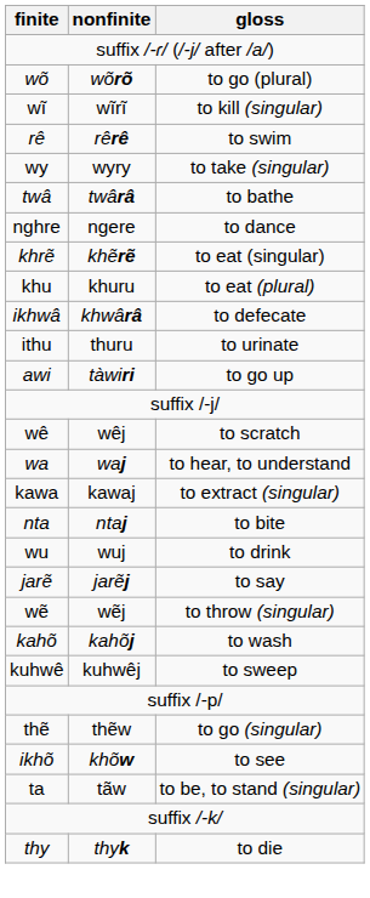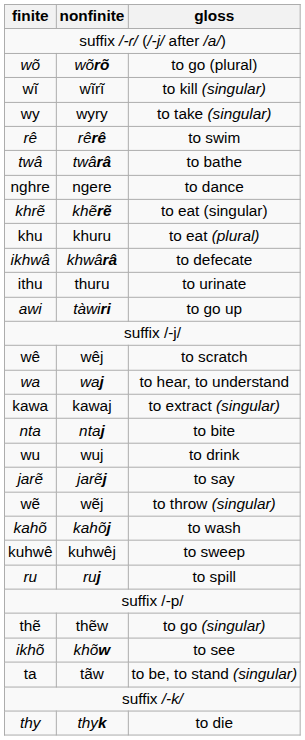 <table class="wikitable" style="text-align: center;">
 <tr>
 <th>finite</th>
 <th>nonfinite</th>
 <th>gloss</th>
 </tr>
 <tr>
 <td colspan="3">suffix <em>/-ɾ/</em> (<em>/-j/</em> after <em>/a/</em>)</td>
 </tr>
 <tr>
 <td><em>wõ</em></td>
 <td><em>wõ<strong>rõ<strong><em></td>
 <td>to go </em>(plural)<em></td>
 </tr>
 <tr>
 <td></em>wĩ<em></td>
 <td></em>wĩ</strong>rĩ</em></strong></td>
 <td>to kill <em>(singular)</em></td>
 </tr>
 <tr>
+<td></em>wy<em></td>
+<td></em>wy</strong>ry</em></strong></td>
+<td>to take <em>(singular)</em></td>
+</tr>
+<tr>
 <td><em>rê</em></td>
 <td><em>rê<strong>rê<strong><em></td>
 <td>to swim</td>
-</tr>
-<tr>
-<td></em>wy<em></td>
-<td></em>wy</strong>ry</em></strong></td>
-<td>to take <em>(singular)</em></td>
 </tr>
 <tr>
 <td><em>twâ</em></td>
 <td><em>twâ<strong>râ<strong><em></td>
 <td>to bathe</td>
 </tr>
 <tr>
 <td></em>nghre<em></td>
 <td></em>nge</strong>re</em></strong></td>
 <td>to dance</td>
 </tr>
 <tr>
 <td><em>khrẽ</em></td>
 <td><em>khẽ<strong>rẽ<strong><em></td>
 <td>to eat </em>(singular)<em></td>
 </tr>
 <tr>
 <td></em>khu<em></td>
 <td></em>khu</strong>ru</em></strong></td>
 <td>to eat <em>(plural)</em></td>
 </tr>
 <tr>
 <td><em>ikhwâ</em></td>
 <td><em>khwâ<strong>râ<strong><em></td>
 <td>to defecate</td>
 </tr>
 <tr>
 <td></em>ithu<em></td>
 <td></em>thu</strong>ru</em></strong></td>
 <td>to urinate</td>
 </tr>
 <tr>
 <td><em>awi</em></td>
 <td><em>tàwi<strong>ri<strong><em></td>
 <td>to go up</td>
 </tr>
 <tr>
 <td colspan="3">suffix </em>/-j/<em></td>
 </tr>
 <tr>
 <td></em>wê<em></td>
 <td></em>wê</strong>j</em></strong></td>
 <td>to scratch</td>
 </tr>
 <tr>
 <td><em>wa</em></td>
 <td><em>wa<strong>j<strong><em></td>
 <td>to hear, to understand</td>
 </tr>
 <tr>
 <td></em>kawa<em></td>
 <td></em>kawa</strong>j</em></strong></td>
 <td>to extract <em>(singular)</em></td>
 </tr>
 <tr>
 <td><em>nta</em></td>
 <td><em>nta<strong>j<strong><em></td>
 <td>to bite</td>
 </tr>
 <tr>
 <td></em>wu<em></td>
 <td></em>wu</strong>j</em></strong></td>
 <td>to drink</td>
 </tr>
 <tr>
 <td><em>jarẽ</em></td>
 <td><em>jarẽ<strong>j<strong><em></td>
 <td>to say</td>
 </tr>
 <tr>
 <td></em>wẽ<em></td>
 <td></em>wẽ</strong>j</em></strong></td>
 <td>to throw <em>(singular)</em></td>
 </tr>
 <tr>
 <td><em>kahõ</em></td>
 <td><em>kahõ<strong>j<strong><em></td>
 <td>to wash</td>
 </tr>
 <tr>
 <td></em>kuhwê<em></td>
 <td></em>kuhwê</strong>j</em></strong></td>
 <td>to sweep</td>
 </tr>
 <tr>
+<td><em>ru</em></td>
+<td><em>ru<strong>j<strong><em></td>
+<td>to spill</td>
+</tr>
+<tr>
 <td colspan="3">suffix </em>/-p/<em></td>
 </tr>
 <tr>
 <td></em>thẽ<em></td>
 <td></em>thẽ</strong>w</em></strong></td>
 <td>to go <em>(singular)</em></td>
 </tr>
 <tr>
 <td><em>ikhõ</em></td>
 <td><em>khõ<strong>w<strong><em></td>
 <td>to see</td>
 </tr>
 <tr>
 <td></em>ta<em></td>
 <td></em>tã</strong>w</em></strong></td>
 <td>to be, to stand <em>(singular)</em></td>
 </tr>
 <tr>
 <td colspan="3">suffix <em>/-k/</em></td>
 </tr>
 <tr>
 <td><em>thy</em></td>
 <td><em>thy<strong>k<strong><em></td>
 <td>to die</td>
 </tr>
 </table>
